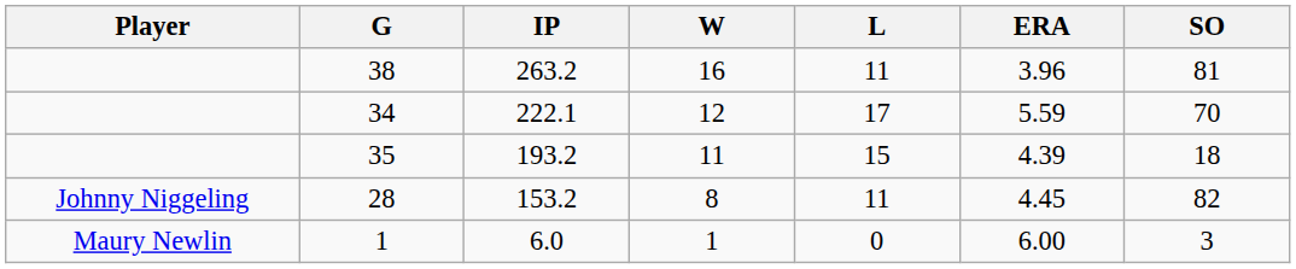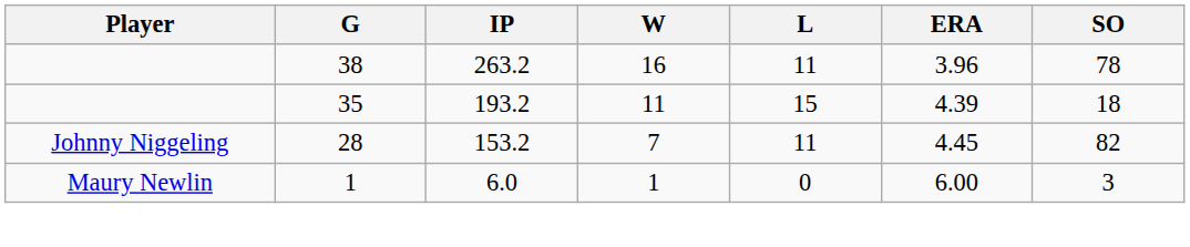 <table class="wikitable sortable">
 <tr>
 <th bgcolor="#DDDDFF" width="16%">Player</th>
 <th bgcolor="#DDDDFF" width="9%">G</th>
 <th bgcolor="#DDDDFF" width="9%">IP</th>
 <th bgcolor="#DDDDFF" width="9%">W</th>
 <th bgcolor="#DDDDFF" width="9%">L</th>
 <th bgcolor="#DDDDFF" width="9%">ERA</th>
 <th bgcolor="#DDDDFF" width="9%">SO</th>
 </tr>
 <tr align="center">
 <td></td>
 <td>38</td>
 <td>263.2</td>
 <td>16</td>
 <td>11</td>
 <td>3.96</td>
-<td>81</td>
-</tr>
-<tr align="center">
-<td></td>
-<td>34</td>
-<td>222.1</td>
-<td>12</td>
-<td>17</td>
-<td>5.59</td>
-<td>70</td>
+<td>78</td>
 </tr>
 <tr align="center">
 <td></td>
 <td>35</td>
 <td>193.2</td>
 <td>11</td>
 <td>15</td>
 <td>4.39</td>
 <td>18</td>
 </tr>
 <tr align="center">
 <td><a href='#'>Johnny Niggeling</a></td>
 <td>28</td>
 <td>153.2</td>
-<td>8</td>
+<td>7</td>
 <td>11</td>
 <td>4.45</td>
 <td>82</td>
 </tr>
 <tr align=center>
 <td><a href='#'>Maury Newlin</a></td>
 <td>1</td>
 <td>6.0</td>
 <td>1</td>
 <td>0</td>
 <td>6.00</td>
 <td>3</td>
 </tr>
 </table>
